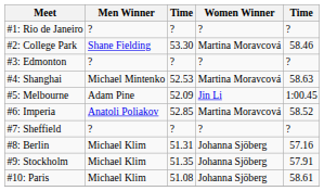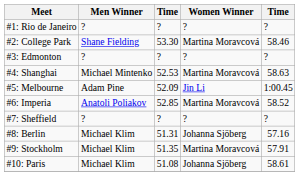 <table class=wikitable>
 <tr>
 <th>Meet</th>
 <th>Men Winner</th>
 <th>Time</th>
 <th>Women Winner</th>
 <th>Time</th>
 </tr>
 <tr>
 <td>#1: Rio de Janeiro</td>
 <td ?>?</td>
 <td ?>?</td>
 <td ?>?</td>
 <td ?>?</td>
 </tr>
 <tr>
 <td>#2: College Park</td>
 <td> <a href='#'>Shane Fielding</a></td>
 <td align=center>53.30</td>
 <td> Martina Moravcová</td>
 <td align=center>58.46</td>
 </tr>
 <tr>
 <td>#3: Edmonton</td>
 <td ?>?</td>
 <td ?>?</td>
 <td ?>?</td>
 <td ?>?</td>
 </tr>
 <tr>
 <td>#4: Shanghai</td>
 <td> Michael Mintenko</td>
 <td align=center>52.53</td>
 <td> Martina Moravcová</td>
 <td align=center>58.63</td>
 </tr>
 <tr>
 <td>#5: Melbourne</td>
 <td> Adam Pine</td>
 <td align=center>52.09</td>
 <td> <a href='#'>Jin Li</a></td>
 <td align=center>1:00.45</td>
 </tr>
 <tr>
 <td>#6: Imperia</td>
 <td> <a href='#'>Anatoli Poliakov</a></td>
 <td align=center>52.85</td>
 <td> Martina Moravcová</td>
 <td align=center>58.52</td>
 </tr>
 <tr>
 <td>#7: Sheffield</td>
 <td ?>?</td>
 <td ?>?</td>
 <td ?>?</td>
 <td ?>?</td>
 </tr>
 <tr>
 <td>#8: Berlin</td>
 <td> Michael Klim</td>
 <td align=center>51.31</td>
 <td> Johanna Sjöberg</td>
 <td align=center>57.16</td>
 </tr>
 <tr>
 <td>#9: Stockholm</td>
 <td> Michael Klim</td>
 <td align=center>51.35</td>
-<td> Johanna Sjöberg</td>
+<td> Martina Moravcová</td>
 <td align=center>57.91</td>
 </tr>
 <tr>
 <td>#10: Paris</td>
 <td> Michael Klim</td>
 <td align=center>51.08</td>
 <td> Johanna Sjöberg</td>
 <td align=center>58.61</td>
 </tr>
 <tr>
 </tr>
 </table>
